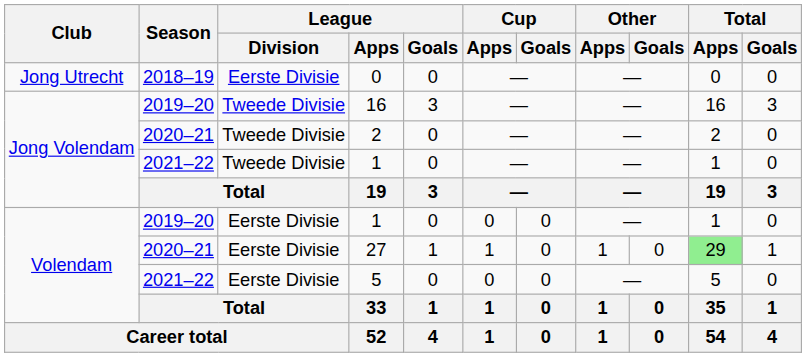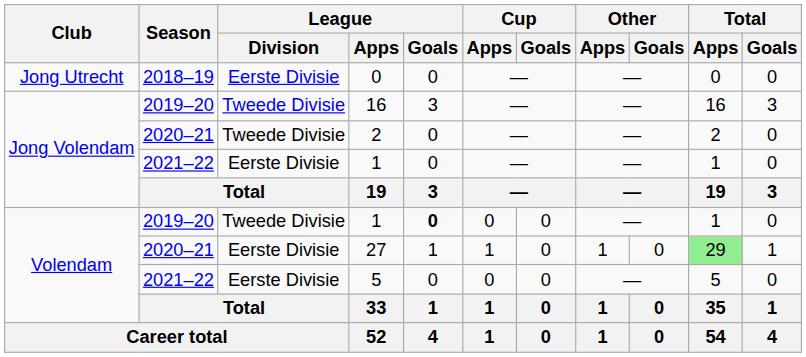 <table class="wikitable" style="text-align:center">
 <tr>
 <th rowspan="2">Club</th>
 <th rowspan="2">Season</th>
 <th colspan="3">League</th>
 <th colspan="2">Cup</th>
 <th colspan="2">Other</th>
 <th colspan="2">Total</th>
 </tr>
 <tr>
 <th>Division</th>
 <th>Apps</th>
 <th>Goals</th>
 <th>Apps</th>
 <th>Goals</th>
 <th>Apps</th>
 <th>Goals</th>
 <th>Apps</th>
 <th>Goals</th>
 </tr>
 <tr>
 <td><a href='#'>Jong Utrecht</a></td>
 <td><a href='#'>2018–19</a></td>
 <td><a href='#'>Eerste Divisie</a></td>
 <td>0</td>
 <td>0</td>
 <td colspan="2">—</td>
 <td colspan="2">—</td>
 <td>0</td>
 <td>0</td>
 </tr>
 <tr>
 <td rowspan="4"><a href='#'>Jong Volendam</a></td>
 <td><a href='#'>2019–20</a></td>
 <td><a href='#'>Tweede Divisie</a></td>
 <td>16</td>
 <td>3</td>
 <td colspan="2">—</td>
 <td colspan="2">—</td>
 <td>16</td>
 <td>3</td>
 </tr>
 <tr>
 <td><a href='#'>2020–21</a></td>
 <td>Tweede Divisie</td>
 <td>2</td>
 <td>0</td>
 <td colspan="2">—</td>
 <td colspan="2">—</td>
 <td>2</td>
 <td>0</td>
 </tr>
 <tr>
 <td><a href='#'>2021–22</a></td>
-<td>Tweede Divisie</td>
+<td>Eerste Divisie</td>
 <td>1</td>
 <td>0</td>
 <td colspan="2">—</td>
 <td colspan="2">—</td>
 <td>1</td>
 <td>0</td>
 </tr>
 <tr>
 <th colspan="2">Total</th>
 <th>19</th>
 <th>3</th>
 <th colspan="2">—</th>
 <th colspan="2">—</th>
 <th>19</th>
 <th>3</th>
 </tr>
 <tr>
 <td rowspan="4"><a href='#'>Volendam</a></td>
 <td><a href='#'>2019–20</a></td>
-<td>Eerste Divisie</td>
+<td>Tweede Divisie</td>
 <td>1</td>
-<td>0</td>
+<td><strong>0</strong></td>
 <td>0</td>
 <td>0</td>
 <td colspan="2">—</td>
 <td>1</td>
 <td>0</td>
 </tr>
 <tr>
 <td><a href='#'>2020–21</a></td>
 <td>Eerste Divisie</td>
 <td>27</td>
 <td>1</td>
 <td>1</td>
 <td>0</td>
 <td>1</td>
 <td>0</td>
 <td style="background: lightgreen;">29</td>
 <td>1</td>
 </tr>
 <tr>
 <td><a href='#'>2021–22</a></td>
 <td>Eerste Divisie</td>
 <td>5</td>
 <td>0</td>
 <td>0</td>
 <td>0</td>
 <td colspan="2">—</td>
 <td>5</td>
 <td>0</td>
 </tr>
 <tr>
 <th colspan="2">Total</th>
 <th>33</th>
 <th>1</th>
 <th>1</th>
 <th>0</th>
 <th>1</th>
 <th>0</th>
 <th>35</th>
 <th>1</th>
 </tr>
 <tr>
 <th colspan="3">Career total</th>
 <th>52</th>
 <th>4</th>
 <th>1</th>
 <th>0</th>
 <th>1</th>
 <th>0</th>
 <th>54</th>
 <th>4</th>
 </tr>
 </table>
